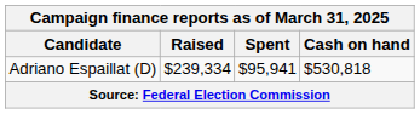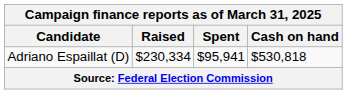 <table class="wikitable sortable">
 <tr>
 <th colspan=4>Campaign finance reports as of March 31, 2025</th>
 </tr>
 <tr style="text-align:center;">
 <th>Candidate</th>
 <th>Raised</th>
 <th>Spent</th>
 <th>Cash on hand</th>
 </tr>
 <tr>
 <td>Adriano Espaillat (D)</td>
-<td>$239,334</td>
+<td>$230,334</td>
 <td>$95,941</td>
 <td>$530,818</td>
 </tr>
 <tr>
 <th colspan="4"><small>Source: <a href='#'>Federal Election Commission</a></small></th>
 </tr>
 </table>
